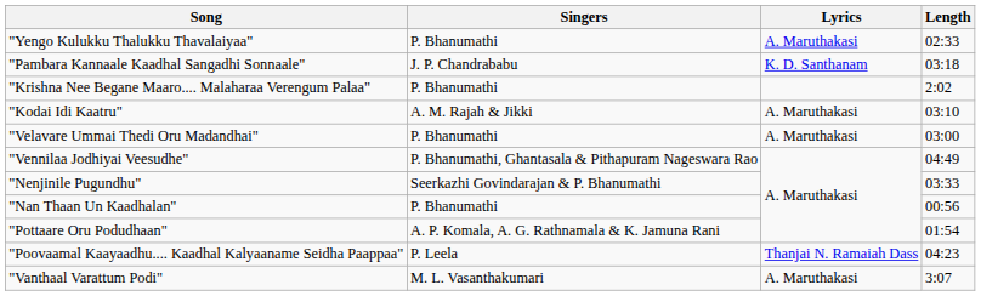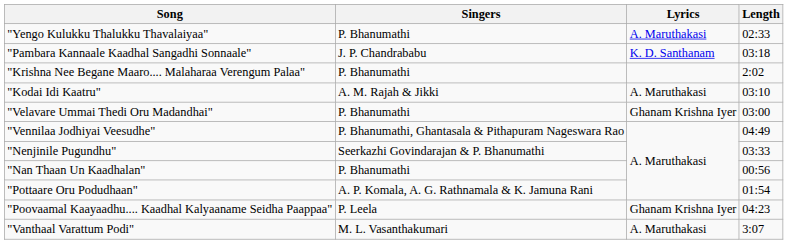 <table class="wikitable">
 <tr>
 <th>Song</th>
 <th>Singers</th>
 <th>Lyrics</th>
 <th>Length</th>
 </tr>
 <tr>
 <td>"Yengo Kulukku Thalukku Thavalaiyaa"</td>
 <td>P. Bhanumathi</td>
 <td><a href='#'>A. Maruthakasi</a></td>
 <td>02:33</td>
 </tr>
 <tr>
 <td>"Pambara Kannaale Kaadhal Sangadhi Sonnaale"</td>
 <td>J. P. Chandrababu</td>
 <td><a href='#'>K. D. Santhanam</a></td>
 <td>03:18</td>
 </tr>
 <tr>
 <td>"Krishna Nee Begane Maaro.... Malaharaa Verengum Palaa"</td>
 <td>P. Bhanumathi</td>
 <td></td>
 <td>2:02</td>
 </tr>
 <tr>
 <td>"Kodai Idi Kaatru"</td>
 <td>A. M. Rajah & Jikki</td>
 <td>A. Maruthakasi</td>
 <td>03:10</td>
 </tr>
 <tr>
 <td>"Velavare Ummai Thedi Oru Madandhai"</td>
 <td>P. Bhanumathi</td>
-<td>A. Maruthakasi</td>
+<td>Ghanam Krishna Iyer</td>
 <td>03:00</td>
 </tr>
 <tr>
 <td>"Vennilaa Jodhiyai Veesudhe"</td>
 <td>P. Bhanumathi, Ghantasala & Pithapuram Nageswara Rao</td>
 <td rowspan="4">A. Maruthakasi</td>
 <td>04:49</td>
 </tr>
 <tr>
 <td>"Nenjinile Pugundhu"</td>
 <td>Seerkazhi Govindarajan & P. Bhanumathi</td>
 <td>03:33</td>
 </tr>
 <tr>
 <td>"Nan Thaan Un Kaadhalan"</td>
 <td>P. Bhanumathi</td>
 <td>00:56</td>
 </tr>
 <tr>
 <td>"Pottaare Oru Podudhaan"</td>
 <td>A. P. Komala, A. G. Rathnamala & K. Jamuna Rani</td>
 <td>01:54</td>
 </tr>
 <tr>
 <td>"Poovaamal Kaayaadhu.... Kaadhal Kalyaaname Seidha Paappaa"</td>
 <td>P. Leela</td>
-<td><a href='#'>Thanjai N. Ramaiah Dass</a></td>
+<td>Ghanam Krishna Iyer</td>
 <td>04:23</td>
 </tr>
 <tr>
 <td>"Vanthaal Varattum Podi"</td>
 <td>M. L. Vasanthakumari</td>
 <td>A. Maruthakasi</td>
 <td>3:07</td>
 </tr>
 </table>
